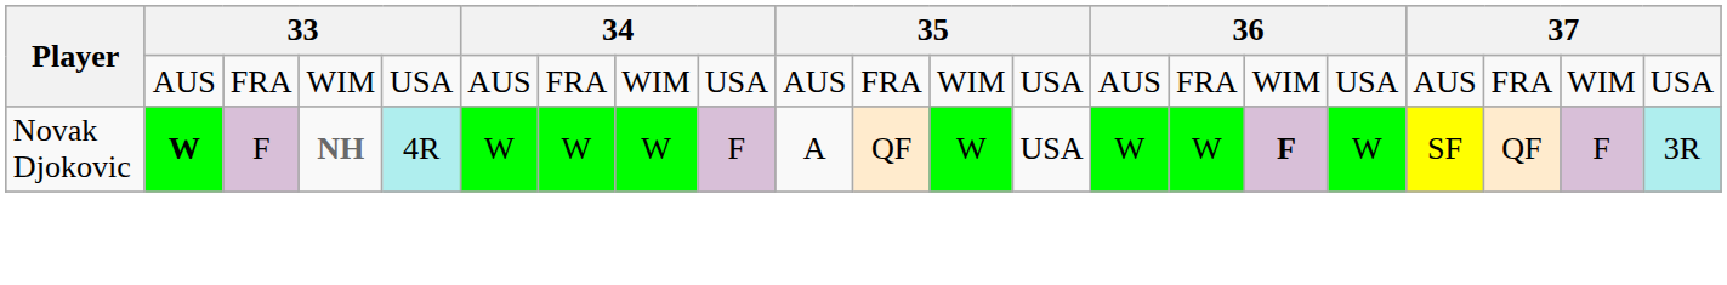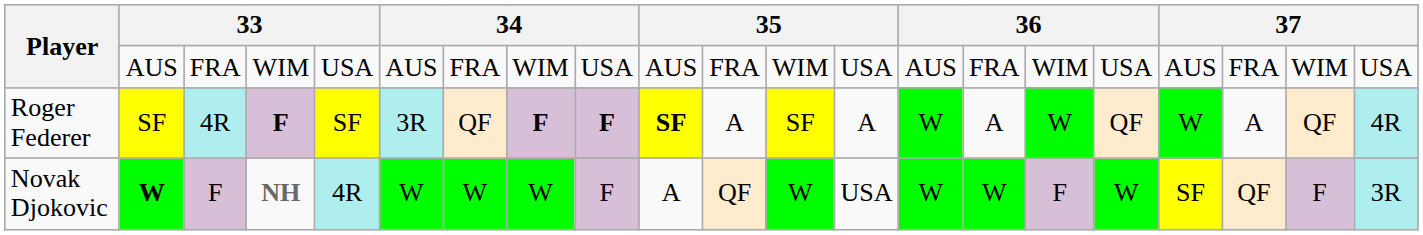 <table class=wikitable style=text-align:center>
 <tr>
 <th rowspan=2 width=140>Player</th>
 <th colspan=4>33</th>
 <th colspan=4>34</th>
 <th colspan=4>35</th>
 <th colspan=4>36</th>
 <th colspan=4>37</th>
 </tr>
 <tr>
 <td>AUS</td>
 <td>FRA</td>
 <td>WIM</td>
 <td>USA</td>
 <td>AUS</td>
 <td>FRA</td>
 <td>WIM</td>
 <td>USA</td>
 <td>AUS</td>
 <td>FRA</td>
 <td>WIM</td>
 <td>USA</td>
 <td>AUS</td>
 <td>FRA</td>
 <td>WIM</td>
 <td>USA</td>
 <td>AUS</td>
 <td>FRA</td>
 <td>WIM</td>
 <td>USA</td>
 </tr>
 <tr>
+<td align=left> Roger Federer</td>
+<td bgcolor=yellow>SF</td>
+<td bgcolor=#afeeee>4R</td>
+<td bgcolor=thistle><strong>F</strong></td>
+<td bgcolor=yellow>SF</td>
+<td bgcolor=#afeeee>3R</td>
+<td bgcolor=ffebcd>QF</td>
+<td bgcolor=thistle><strong>F</strong></td>
+<td bgcolor=thistle><strong>F</strong></td>
+<td bgcolor=yellow><strong>SF</strong></td>
+<td>A</td>
+<td bgcolor=yellow>SF</td>
+<td>A</td>
+<td bgcolor=lime>W</td>
+<td>A</td>
+<td bgcolor=lime>W</td>
+<td bgcolor=ffebcd>QF</td>
+<td bgcolor=lime>W</td>
+<td>A</td>
+<td bgcolor="#ffebcd">QF</td>
+<td bgcolor=#afeeee>4R</td>
+</tr>
+<tr>
 <td align=left> Novak Djokovic</td>
 <td bgcolor=lime><strong>W</strong></td>
 <td bgcolor=thistle>F</td>
 <td style="color:#696969;"><strong>NH</strong></td>
 <td style="background:#afeeee;">4R</td>
 <td bgcolor=lime>W</td>
 <td bgcolor=lime>W</td>
 <td bgcolor=lime>W</td>
 <td bgcolor=thistle>F</td>
 <td>A</td>
 <td bgcolor="#ffebcd">QF</td>
 <td bgcolor=lime>W</td>
 <td>USA</td>
 <td bgcolor=lime>W</td>
 <td bgcolor=lime>W</td>
-<td bgcolor=thistle><strong>F</strong></td>
+<td bgcolor=thistle>F</td>
 <td bgcolor=lime>W</td>
 <td bgcolor=yellow>SF</td>
 <td bgcolor="#ffebcd">QF</td>
 <td bgcolor=thistle>F</td>
 <td bgcolor=#afeeee>3R</td>
 </tr>
 </table>
